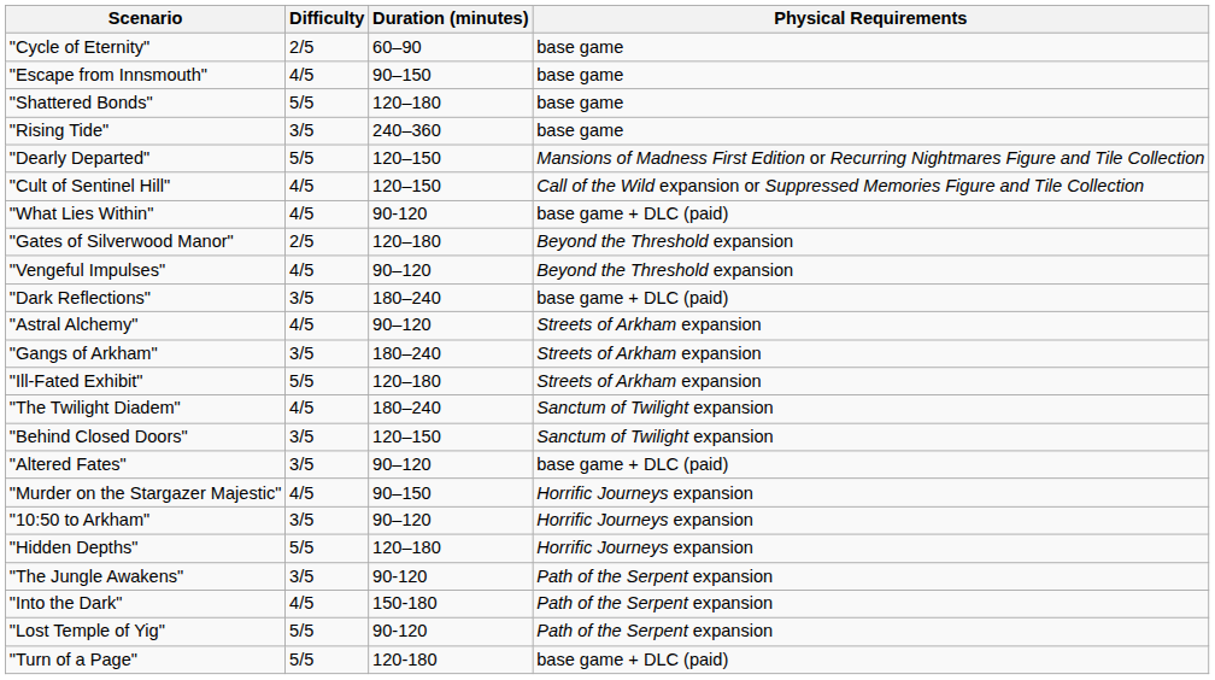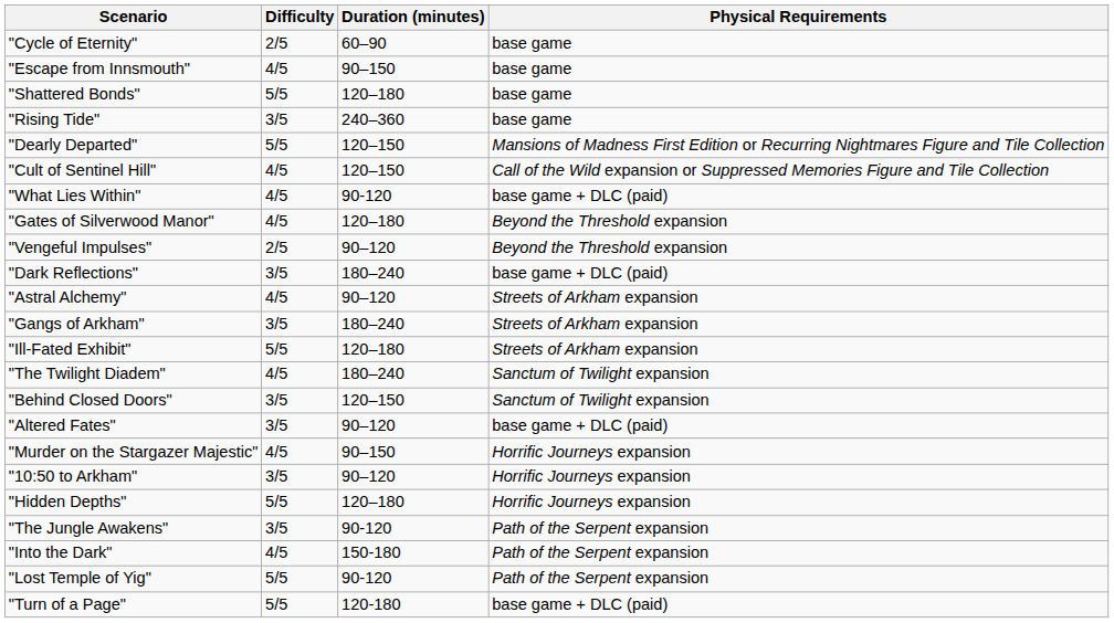 <table class="wikitable">
 <tr>
 <th>Scenario</th>
 <th>Difficulty</th>
 <th>Duration (minutes)</th>
 <th>Physical Requirements</th>
 </tr>
 <tr>
 <td>"Cycle of Eternity"</td>
 <td>2/5</td>
 <td>60–90</td>
 <td>base game</td>
 </tr>
 <tr>
 <td>"Escape from Innsmouth"</td>
 <td>4/5</td>
 <td>90–150</td>
 <td>base game</td>
 </tr>
 <tr>
 <td>"Shattered Bonds"</td>
 <td>5/5</td>
 <td>120–180</td>
 <td>base game</td>
 </tr>
 <tr>
 <td>"Rising Tide"</td>
 <td>3/5</td>
 <td>240–360</td>
 <td>base game</td>
 </tr>
 <tr>
 <td>"Dearly Departed"</td>
 <td>5/5</td>
 <td>120–150</td>
 <td><em>Mansions of Madness First Edition</em> or <em>Recurring Nightmares Figure and Tile Collection</em></td>
 </tr>
 <tr>
 <td>"Cult of Sentinel Hill"</td>
 <td>4/5</td>
 <td>120–150</td>
 <td><em>Call of the Wild</em> expansion or <em>Suppressed Memories Figure and Tile Collection</em></td>
 </tr>
 <tr>
 <td>"What Lies Within"</td>
 <td>4/5</td>
 <td>90-120</td>
 <td>base game + DLC (paid)</td>
 </tr>
 <tr>
 <td>"Gates of Silverwood Manor"</td>
-<td>2/5</td>
+<td>4/5</td>
 <td>120–180</td>
 <td><em>Beyond the Threshold </em>expansion</td>
 </tr>
 <tr>
 <td>"Vengeful Impulses"</td>
-<td>4/5</td>
+<td>2/5</td>
 <td>90–120</td>
 <td><em>Beyond the Threshold</em> expansion</td>
 </tr>
 <tr>
 <td>"Dark Reflections"</td>
 <td>3/5</td>
 <td>180–240</td>
 <td>base game + DLC (paid)</td>
 </tr>
 <tr>
 <td>"Astral Alchemy"</td>
 <td>4/5</td>
 <td>90–120</td>
 <td><em>Streets of Arkham</em> expansion</td>
 </tr>
 <tr>
 <td>"Gangs of Arkham"</td>
 <td>3/5</td>
 <td>180–240</td>
 <td><em>Streets of Arkham</em> expansion</td>
 </tr>
 <tr>
 <td>"Ill-Fated Exhibit"</td>
 <td>5/5</td>
 <td>120–180</td>
 <td><em>Streets of Arkham</em> expansion</td>
 </tr>
 <tr>
 <td>"The Twilight Diadem"</td>
 <td>4/5</td>
 <td>180–240</td>
 <td><em>Sanctum of Twilight</em> expansion</td>
 </tr>
 <tr>
 <td>"Behind Closed Doors"</td>
 <td>3/5</td>
 <td>120–150</td>
 <td><em>Sanctum of Twilight</em> expansion</td>
 </tr>
 <tr>
 <td>"Altered Fates"</td>
 <td>3/5</td>
 <td>90–120</td>
 <td>base game + DLC (paid)</td>
 </tr>
 <tr>
 <td>"Murder on the Stargazer Majestic"</td>
 <td>4/5</td>
 <td>90–150</td>
 <td><em>Horrific Journeys</em> expansion</td>
 </tr>
 <tr>
 <td>"10:50 to Arkham"</td>
 <td>3/5</td>
 <td>90–120</td>
 <td><em>Horrific Journeys</em> expansion</td>
 </tr>
 <tr>
 <td>"Hidden Depths"</td>
 <td>5/5</td>
 <td>120–180</td>
 <td><em>Horrific Journeys</em> expansion</td>
 </tr>
 <tr>
 <td>"The Jungle Awakens"</td>
 <td>3/5</td>
 <td>90-120</td>
 <td><em>Path of the Serpent</em> expansion</td>
 </tr>
 <tr>
 <td>"Into the Dark"</td>
 <td>4/5</td>
 <td>150-180</td>
 <td><em>Path of the Serpent</em> expansion</td>
 </tr>
 <tr>
 <td>"Lost Temple of Yig"</td>
 <td>5/5</td>
 <td>90-120</td>
 <td><em>Path of the Serpent</em> expansion</td>
 </tr>
 <tr>
 <td>"Turn of a Page"</td>
 <td>5/5</td>
 <td>120-180</td>
 <td>base game + DLC (paid)</td>
 </tr>
 </table>
